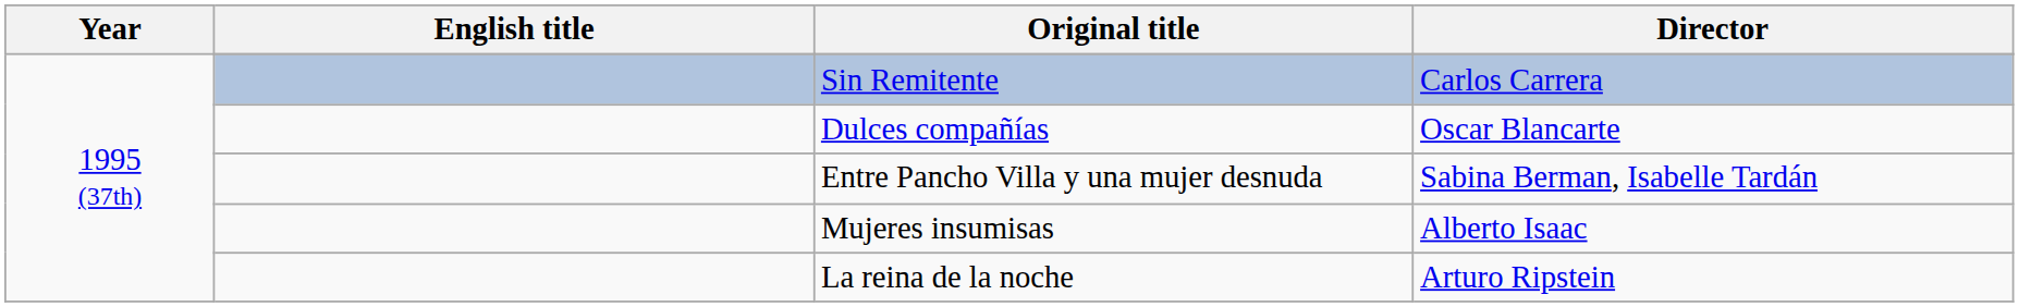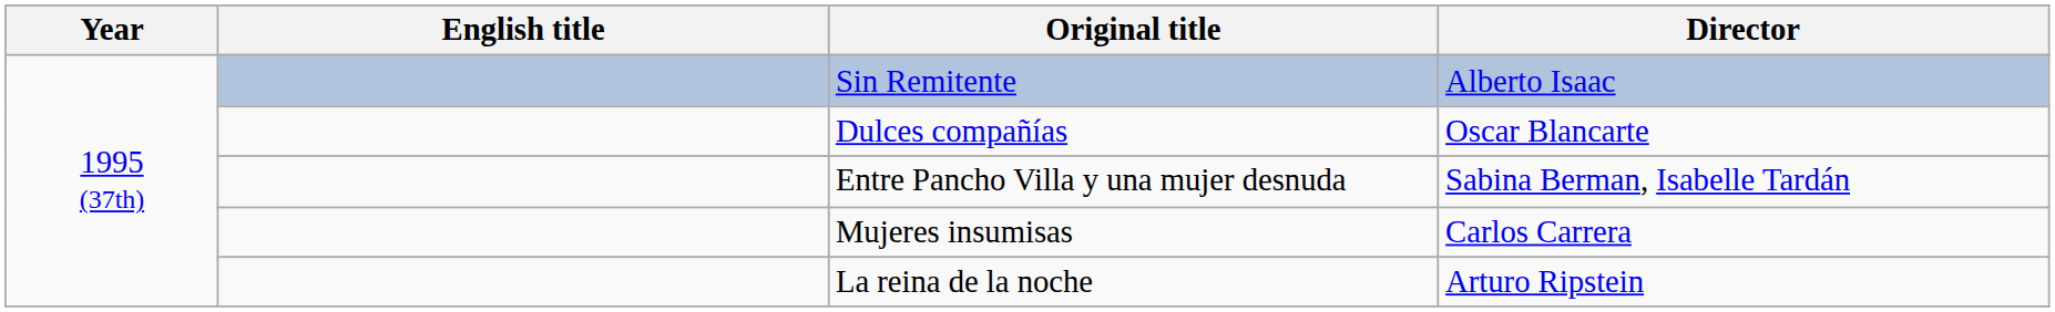 <table class="wikitable">
 <tr>
 <th width="100"><strong>Year</strong></th>
 <th width="300"><strong>English title</strong></th>
 <th width="300"><strong>Original title</strong></th>
 <th width="300"><strong>Director</strong></th>
 </tr>
 <tr>
 <td rowspan="6" style="text-align:center;"><a href='#'>1995</a><br><small><a href='#'>(37th)</a></small></td>
 </tr>
 <tr style="background:#B0C4DE;">
 <td></td>
 <td><a href='#'>Sin Remitente</a></td>
-<td><a href='#'>Carlos Carrera</a></td>
+<td><a href='#'>Alberto Isaac</a></td>
 </tr>
 <tr>
 <td></td>
 <td><a href='#'>Dulces compañías</a></td>
 <td><a href='#'>Oscar Blancarte</a></td>
 </tr>
 <tr>
 <td></td>
 <td>Entre Pancho Villa y una mujer desnuda</td>
 <td><a href='#'>Sabina Berman</a>, <a href='#'>Isabelle Tardán</a></td>
 </tr>
 <tr>
 <td></td>
 <td>Mujeres insumisas</td>
-<td><a href='#'>Alberto Isaac</a></td>
+<td><a href='#'>Carlos Carrera</a></td>
 </tr>
 <tr>
 <td></td>
 <td>La reina de la noche</td>
 <td><a href='#'>Arturo Ripstein</a></td>
 </tr>
 </table>
